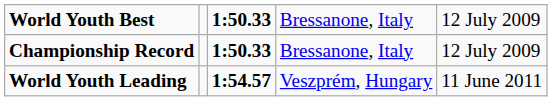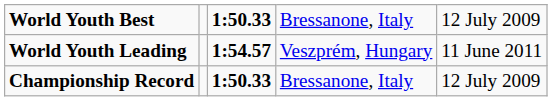 <table class="wikitable">
 <tr>
 <td><strong>World Youth Best</strong></td>
-<td></td>
-<td><strong>1:50.33</strong></td>
-<td><a href='#'>Bressanone</a>, <a href='#'>Italy</a></td>
-<td>12 July 2009</td>
-</tr>
-<tr>
-<td><strong>Championship Record</strong></td>
 <td></td>
 <td><strong>1:50.33</strong></td>
 <td><a href='#'>Bressanone</a>, <a href='#'>Italy</a></td>
 <td>12 July 2009</td>
 </tr>
 <tr>
 <td><strong>World Youth Leading</strong></td>
 <td></td>
 <td><strong>1:54.57</strong></td>
 <td><a href='#'>Veszprém</a>, <a href='#'>Hungary</a></td>
 <td>11 June 2011</td>
 </tr>
+<tr>
+<td><strong>Championship Record</strong></td>
+<td></td>
+<td><strong>1:50.33</strong></td>
+<td><a href='#'>Bressanone</a>, <a href='#'>Italy</a></td>
+<td>12 July 2009</td>
+</tr>
 </table>
